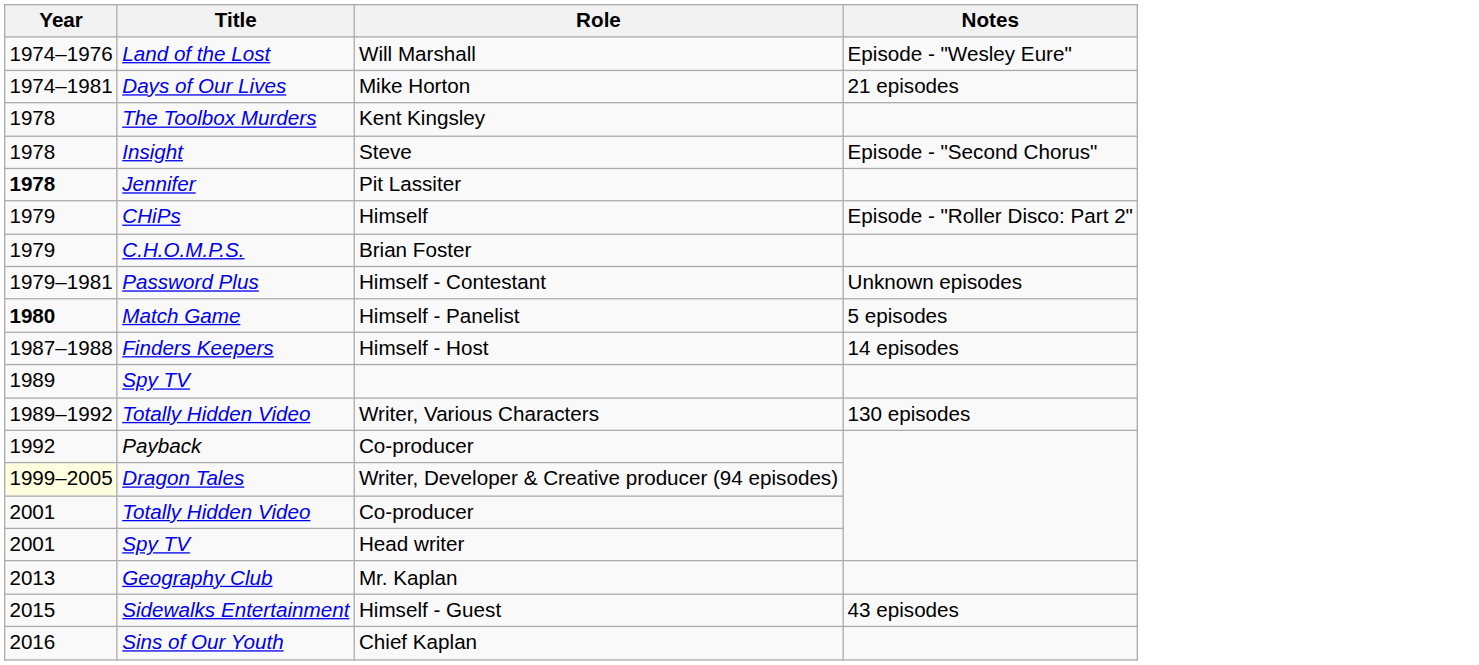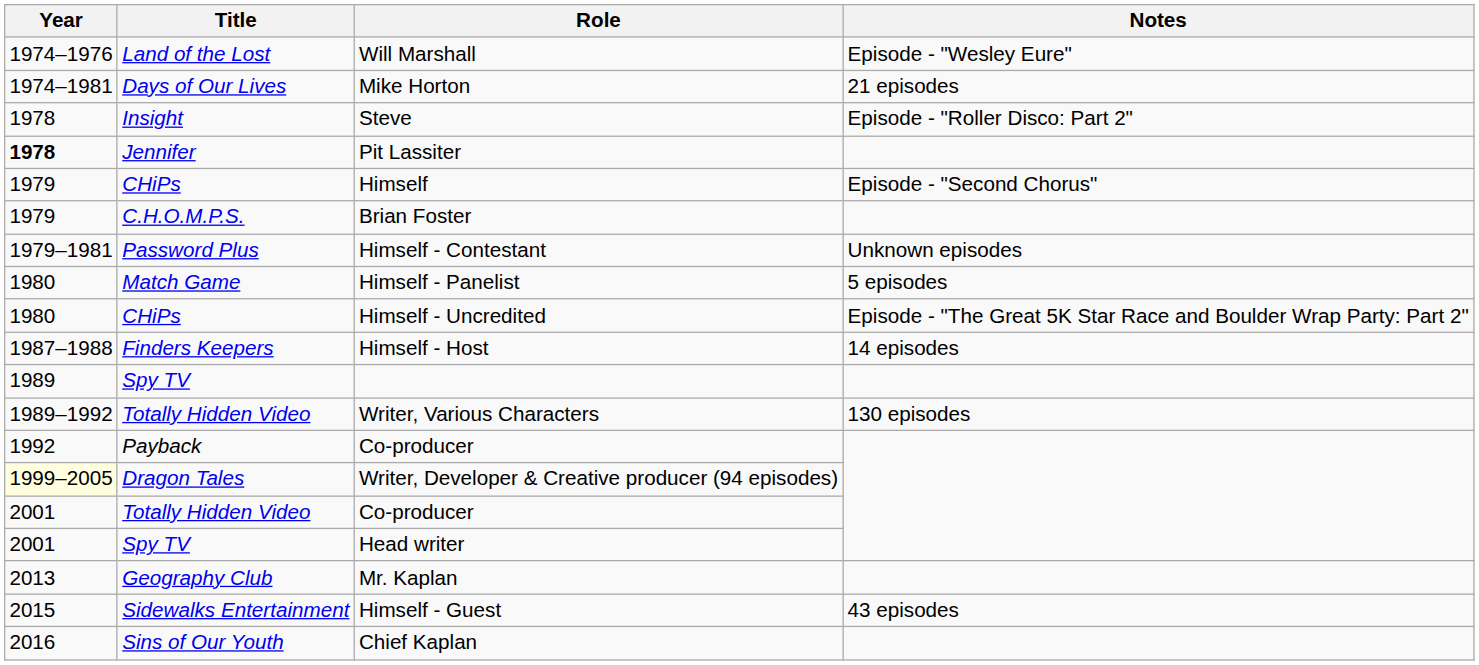 <table class="wikitable">
 <tr>
 <th>Year</th>
 <th>Title</th>
 <th>Role</th>
 <th>Notes</th>
 </tr>
 <tr>
 <td>1974–1976</td>
 <td><em><a href='#'>Land of the Lost</a></em></td>
 <td>Will Marshall</td>
 <td>Episode - "Wesley Eure"</td>
 </tr>
 <tr>
 <td>1974–1981</td>
 <td><em><a href='#'>Days of Our Lives</a></em></td>
 <td>Mike Horton</td>
 <td>21 episodes</td>
 </tr>
 <tr>
 <td>1978</td>
-<td><em><a href='#'>The Toolbox Murders</a></em></td>
-<td>Kent Kingsley</td>
-<td></td>
-</tr>
-<tr>
-<td>1978</td>
 <td><em><a href='#'>Insight</a></em></td>
 <td>Steve</td>
-<td>Episode - "Second Chorus"</td>
+<td>Episode - "Roller Disco: Part 2"</td>
 </tr>
 <tr>
 <td><strong>1978</strong></td>
 <td><em><a href='#'>Jennifer</a></em></td>
 <td>Pit Lassiter</td>
 <td></td>
 </tr>
 <tr>
 <td>1979</td>
 <td><em><a href='#'>CHiPs</a></em></td>
 <td>Himself</td>
-<td>Episode - "Roller Disco: Part 2"</td>
+<td>Episode - "Second Chorus"</td>
 </tr>
 <tr>
 <td>1979</td>
 <td><em><a href='#'>C.H.O.M.P.S.</a></em></td>
 <td>Brian Foster</td>
 <td></td>
 </tr>
 <tr>
 <td>1979–1981</td>
 <td><em><a href='#'>Password Plus</a></em></td>
 <td>Himself - Contestant</td>
 <td>Unknown episodes</td>
 </tr>
 <tr>
-<td><strong>1980</strong></td>
+<td>1980</td>
 <td><em><a href='#'>Match Game</a></em></td>
 <td>Himself - Panelist</td>
 <td>5 episodes</td>
+</tr>
+<tr>
+<td>1980</td>
+<td><em><a href='#'>CHiPs</a></em></td>
+<td>Himself - Uncredited</td>
+<td>Episode - "The Great 5K Star Race and Boulder Wrap Party: Part 2"</td>
 </tr>
 <tr>
 <td>1987–1988</td>
 <td><em><a href='#'>Finders Keepers</a></em></td>
 <td>Himself - Host</td>
 <td>14 episodes</td>
 </tr>
 <tr>
 <td>1989</td>
 <td><em><a href='#'>Spy TV</a></em></td>
 <td></td>
 </tr>
 <tr>
 <td>1989–1992</td>
 <td><em><a href='#'>Totally Hidden Video</a></em></td>
 <td>Writer, Various Characters</td>
 <td>130 episodes</td>
 </tr>
 <tr>
 <td>1992</td>
 <td><em>Payback</em></td>
 <td>Co-producer</td>
 </tr>
 <tr>
 <td style="background: lightyellow;">1999–2005</td>
 <td><em><a href='#'>Dragon Tales</a></em></td>
 <td>Writer, Developer & Creative producer (94 episodes)</td>
 </tr>
 <tr>
 <td>2001</td>
 <td><em><a href='#'>Totally Hidden Video</a></em></td>
 <td>Co-producer</td>
 </tr>
 <tr>
 <td>2001</td>
 <td><em><a href='#'>Spy TV</a></em></td>
 <td>Head writer</td>
 </tr>
 <tr>
 <td>2013</td>
 <td><em><a href='#'>Geography Club</a></em></td>
 <td>Mr. Kaplan</td>
 <td></td>
 </tr>
 <tr>
 <td>2015</td>
 <td><em><a href='#'>Sidewalks Entertainment</a></em></td>
 <td>Himself - Guest</td>
 <td>43 episodes</td>
 </tr>
 <tr>
 <td>2016</td>
 <td><em><a href='#'>Sins of Our Youth</a></em></td>
 <td>Chief Kaplan</td>
 <td></td>
 </tr>
 </table>
